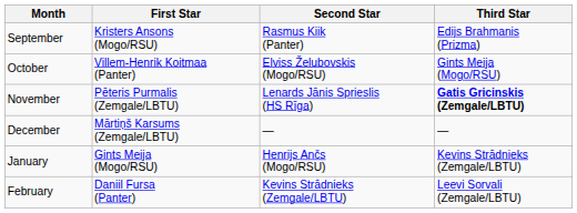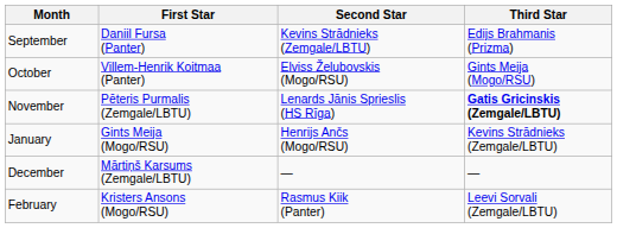 <table class="wikitable" style="width:50em;">
 <tr>
 <th>Month</th>
 <th>First Star</th>
 <th>Second Star</th>
 <th>Third Star</th>
 </tr>
 <tr>
 <td>September</td>
-<td><a href='#'>Kristers Ansons</a><br>(Mogo/RSU)</td>
-<td><a href='#'>Rasmus Kiik</a><br>(Panter)</td>
+<td><a href='#'>Daniil Fursa</a><br>(<a href='#'>Panter</a>)</td>
+<td><a href='#'>Kevins Strādnieks</a><br>(<a href='#'>Zemgale/LBTU</a>)</td>
 <td><a href='#'>Edijs Brahmanis</a><br>(<a href='#'>Prizma</a>)</td>
 </tr>
 <tr>
 <td>October</td>
 <td><a href='#'>Villem-Henrik Koitmaa</a><br>(Panter)</td>
 <td><a href='#'>Elviss Želubovskis</a><br>(Mogo/RSU)</td>
 <td><a href='#'>Gints Meija</a><br>(<a href='#'>Mogo/RSU</a>)</td>
 </tr>
 <tr>
 <td>November</td>
 <td><a href='#'>Pēteris Purmalis</a><br>(Zemgale/LBTU)</td>
 <td><a href='#'>Lenards Jānis Sprieslis</a><br>(<a href='#'>HS Rīga</a>)</td>
 <td><strong><a href='#'>Gatis Gricinskis</a><br>(Zemgale/LBTU)</strong></td>
 </tr>
 <tr>
+<td>January</td>
+<td><a href='#'>Gints Meija</a><br>(Mogo/RSU)</td>
+<td><a href='#'>Henrijs Ančs</a><br>(Mogo/RSU)</td>
+<td><a href='#'>Kevins Strādnieks</a><br>(Zemgale/LBTU)</td>
+</tr>
+<tr>
 <td>December</td>
 <td><a href='#'>Mārtiņš Karsums</a><br>(Zemgale/LBTU)</td>
 <td>—</td>
 <td>—</td>
 </tr>
 <tr>
-<td>January</td>
-<td><a href='#'>Gints Meija</a><br>(Mogo/RSU)</td>
-<td><a href='#'>Henrijs Ančs</a><br>(Mogo/RSU)</td>
-<td><a href='#'>Kevins Strādnieks</a><br>(Zemgale/LBTU)</td>
-</tr>
-<tr>
 <td>February</td>
-<td><a href='#'>Daniil Fursa</a><br>(<a href='#'>Panter</a>)</td>
-<td><a href='#'>Kevins Strādnieks</a><br>(<a href='#'>Zemgale/LBTU</a>)</td>
+<td><a href='#'>Kristers Ansons</a><br>(Mogo/RSU)</td>
+<td><a href='#'>Rasmus Kiik</a><br>(Panter)</td>
 <td><a href='#'>Leevi Sorvali</a><br>(Zemgale/LBTU)</td>
 </tr>
 </table>
